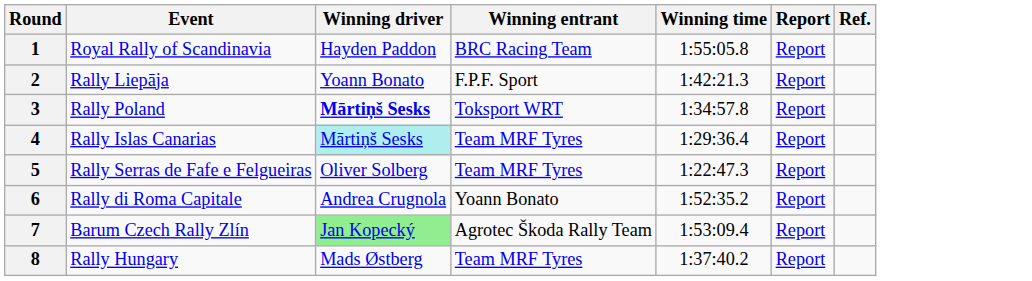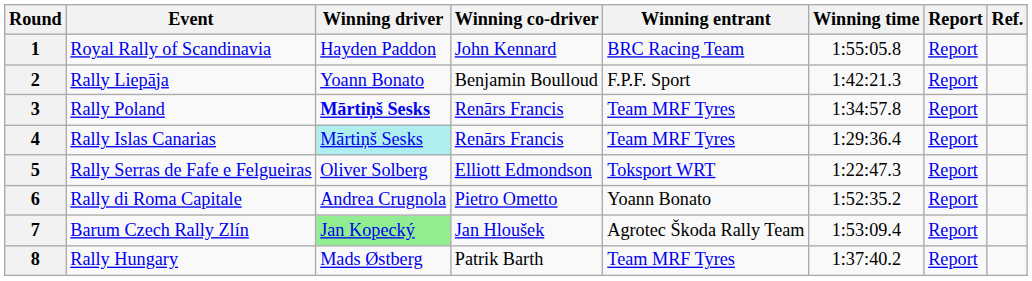 <table class="wikitable" style="font-size: 85%">
 <tr>
 <th>Round</th>
 <th>Event</th>
 <th nowrap>Winning driver</th>
+<th nowrap>Winning co-driver</th>
 <th nowrap>Winning entrant</th>
 <th nowrap>Winning time</th>
 <th>Report</th>
 <th>Ref.</th>
 </tr>
 <tr>
 <th>1</th>
 <td> <a href='#'>Royal Rally of Scandinavia</a></td>
 <td nowrap> <a href='#'>Hayden Paddon</a></td>
+<td nowrap> <a href='#'>John Kennard</a></td>
 <td nowrap> <a href='#'>BRC Racing Team</a></td>
 <td align="center">1:55:05.8</td>
 <td><a href='#'>Report</a></td>
 <td></td>
 </tr>
 <tr>
 <th>2</th>
 <td> <a href='#'>Rally Liepāja</a></td>
 <td nowrap> <a href='#'>Yoann Bonato</a></td>
+<td nowrap> Benjamin Boulloud</td>
 <td nowrap> F.P.F. Sport</td>
 <td align="center">1:42:21.3</td>
 <td><a href='#'>Report</a></td>
 <td></td>
 </tr>
 <tr>
 <th>3</th>
 <td> <a href='#'>Rally Poland</a></td>
 <td nowrap><strong> <a href='#'>Mārtiņš Sesks</a></strong></td>
-<td nowrap> <a href='#'>Toksport WRT</a></td>
+<td nowrap> <a href='#'>Renārs Francis</a></td>
+<td nowrap> <a href='#'>Team MRF Tyres</a></td>
 <td align="center">1:34:57.8</td>
 <td><a href='#'>Report</a></td>
 <td></td>
 </tr>
 <tr>
 <th>4</th>
 <td> <a href='#'>Rally Islas Canarias</a></td>
 <td nowrap style="background: paleturquoise;"> <a href='#'>Mārtiņš Sesks</a></td>
+<td nowrap> <a href='#'>Renārs Francis</a></td>
 <td nowrap> <a href='#'>Team MRF Tyres</a></td>
 <td align="center">1:29:36.4</td>
 <td><a href='#'>Report</a></td>
 <td></td>
 </tr>
 <tr>
 <th>5</th>
 <td> <a href='#'>Rally Serras de Fafe e Felgueiras</a></td>
 <td nowrap> <a href='#'>Oliver Solberg</a></td>
-<td nowrap> <a href='#'>Team MRF Tyres</a></td>
+<td nowrap> <a href='#'>Elliott Edmondson</a></td>
+<td nowrap> <a href='#'>Toksport WRT</a></td>
 <td align="center">1:22:47.3</td>
 <td><a href='#'>Report</a></td>
 <td></td>
 </tr>
 <tr>
 <th>6</th>
 <td> <a href='#'>Rally di Roma Capitale</a></td>
 <td nowrap> <a href='#'>Andrea Crugnola</a></td>
+<td nowrap> <a href='#'>Pietro Ometto</a></td>
 <td nowrap> Yoann Bonato</td>
 <td align="center">1:52:35.2</td>
 <td><a href='#'>Report</a></td>
 <td></td>
 </tr>
 <tr>
 <th>7</th>
 <td> <a href='#'>Barum Czech Rally Zlín</a></td>
 <td nowrap style="background: lightgreen;"> <a href='#'>Jan Kopecký</a></td>
+<td nowrap> <a href='#'>Jan Hloušek</a></td>
 <td nowrap> Agrotec Škoda Rally Team</td>
 <td align="center">1:53:09.4</td>
 <td><a href='#'>Report</a></td>
 <td></td>
 </tr>
 <tr>
 <th>8</th>
 <td> <a href='#'>Rally Hungary</a></td>
 <td nowrap> <a href='#'>Mads Østberg</a></td>
+<td nowrap> Patrik Barth</td>
 <td nowrap> <a href='#'>Team MRF Tyres</a></td>
 <td align="center">1:37:40.2</td>
 <td><a href='#'>Report</a></td>
 <td></td>
 </tr>
 </table>
